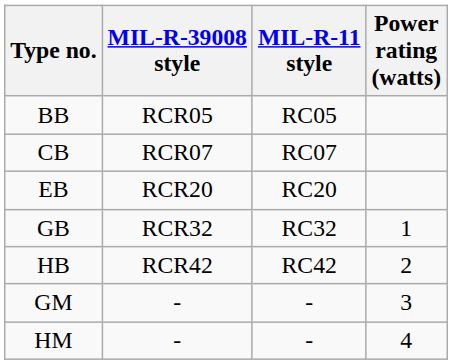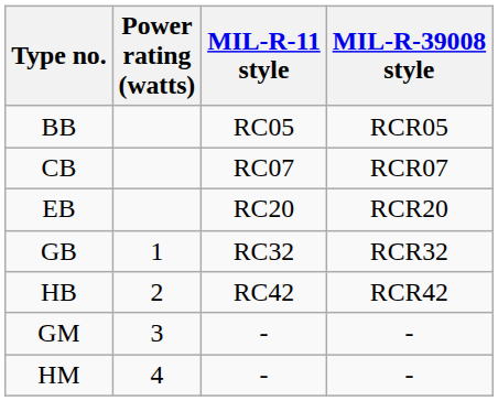 <table class="wikitable" style="float: left; margin-right: 2em;">
 <tr>
 <th>Type no.</th>
+<th>Power<br>rating<br>(watts)</th>
+<th><a href='#'>MIL-R-11</a><br>style</th>
 <th><a href='#'>MIL-R-39008</a><br>style</th>
-<th><a href='#'>MIL-R-11</a><br>style</th>
-<th>Power<br>rating<br>(watts)</th>
 </tr>
 <tr style="text-align: center;">
 <td>BB</td>
+<td></td>
+<td>RC05</td>
 <td>RCR05</td>
-<td>RC05</td>
-<td></td>
 </tr>
 <tr style="text-align: center;">
 <td>CB</td>
+<td></td>
+<td>RC07</td>
 <td>RCR07</td>
-<td>RC07</td>
-<td></td>
 </tr>
 <tr style="text-align: center;">
 <td>EB</td>
+<td></td>
+<td>RC20</td>
 <td>RCR20</td>
-<td>RC20</td>
-<td></td>
 </tr>
 <tr style="text-align: center;">
 <td>GB</td>
+<td>1</td>
+<td>RC32</td>
 <td>RCR32</td>
-<td>RC32</td>
-<td>1</td>
 </tr>
 <tr style="text-align: center;">
 <td>HB</td>
+<td>2</td>
+<td>RC42</td>
 <td>RCR42</td>
-<td>RC42</td>
-<td>2</td>
 </tr>
 <tr style="text-align: center;">
 <td>GM</td>
+<td>3</td>
 <td>-</td>
 <td>-</td>
-<td>3</td>
 </tr>
 <tr style="text-align: center;">
 <td>HM</td>
+<td>4</td>
 <td>-</td>
 <td>-</td>
-<td>4</td>
 </tr>
 </table>
